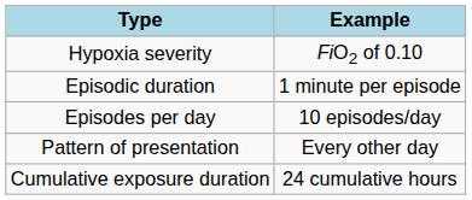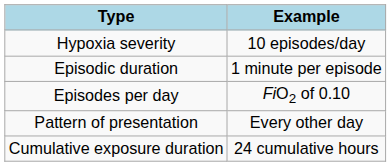 <table class="wikitable"  style="float:right; text-align: center;">
 <tr>
 <th style="text-align:center;background-color:lightblue;">Type</th>
 <th style="text-align:center;background-color:lightblue;">Example</th>
 </tr>
 <tr>
 <td>Hypoxia severity</td>
-<td><em>Fi</em>O<sub>2</sub> of 0.10</td>
+<td>10 episodes/day</td>
 </tr>
 <tr>
 <td>Episodic duration</td>
 <td>1 minute per episode</td>
 </tr>
 <tr>
 <td>Episodes per day</td>
-<td>10 episodes/day</td>
+<td><em>Fi</em>O<sub>2</sub> of 0.10</td>
 </tr>
 <tr>
 <td>Pattern of presentation</td>
 <td>Every other day</td>
 </tr>
 <tr>
 <td>Cumulative exposure duration</td>
 <td>24 cumulative hours</td>
 </tr>
 </table>
